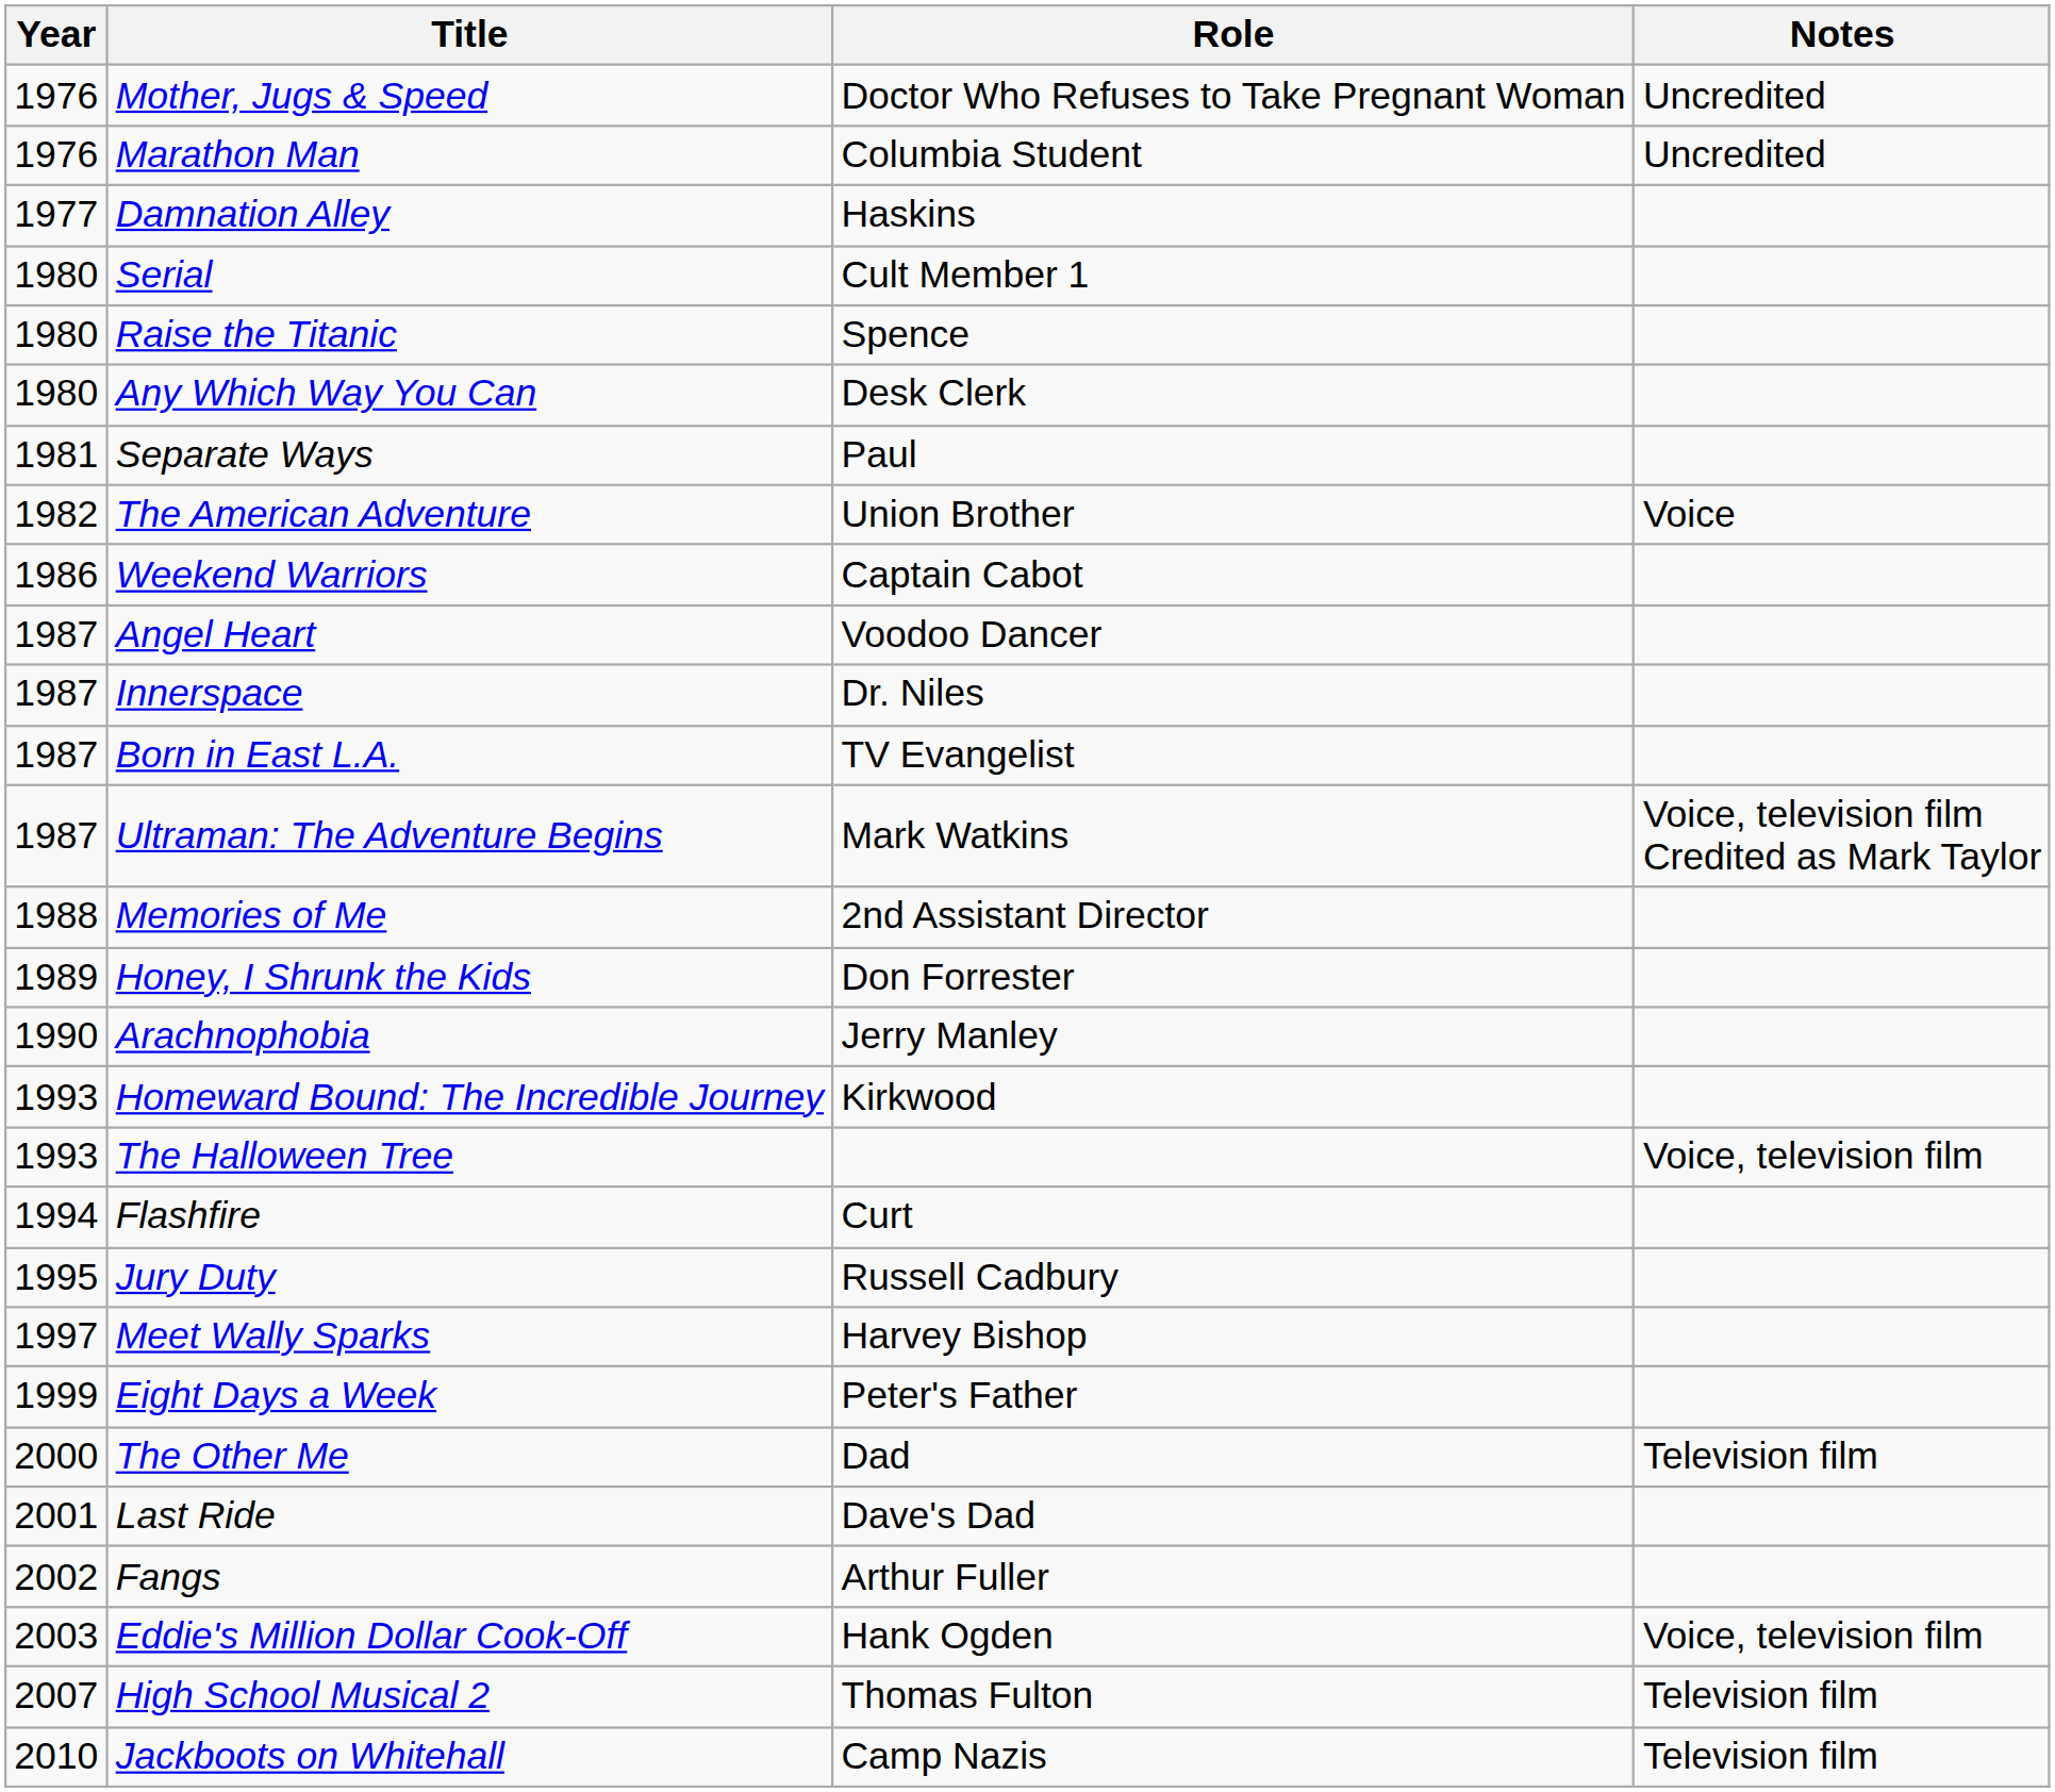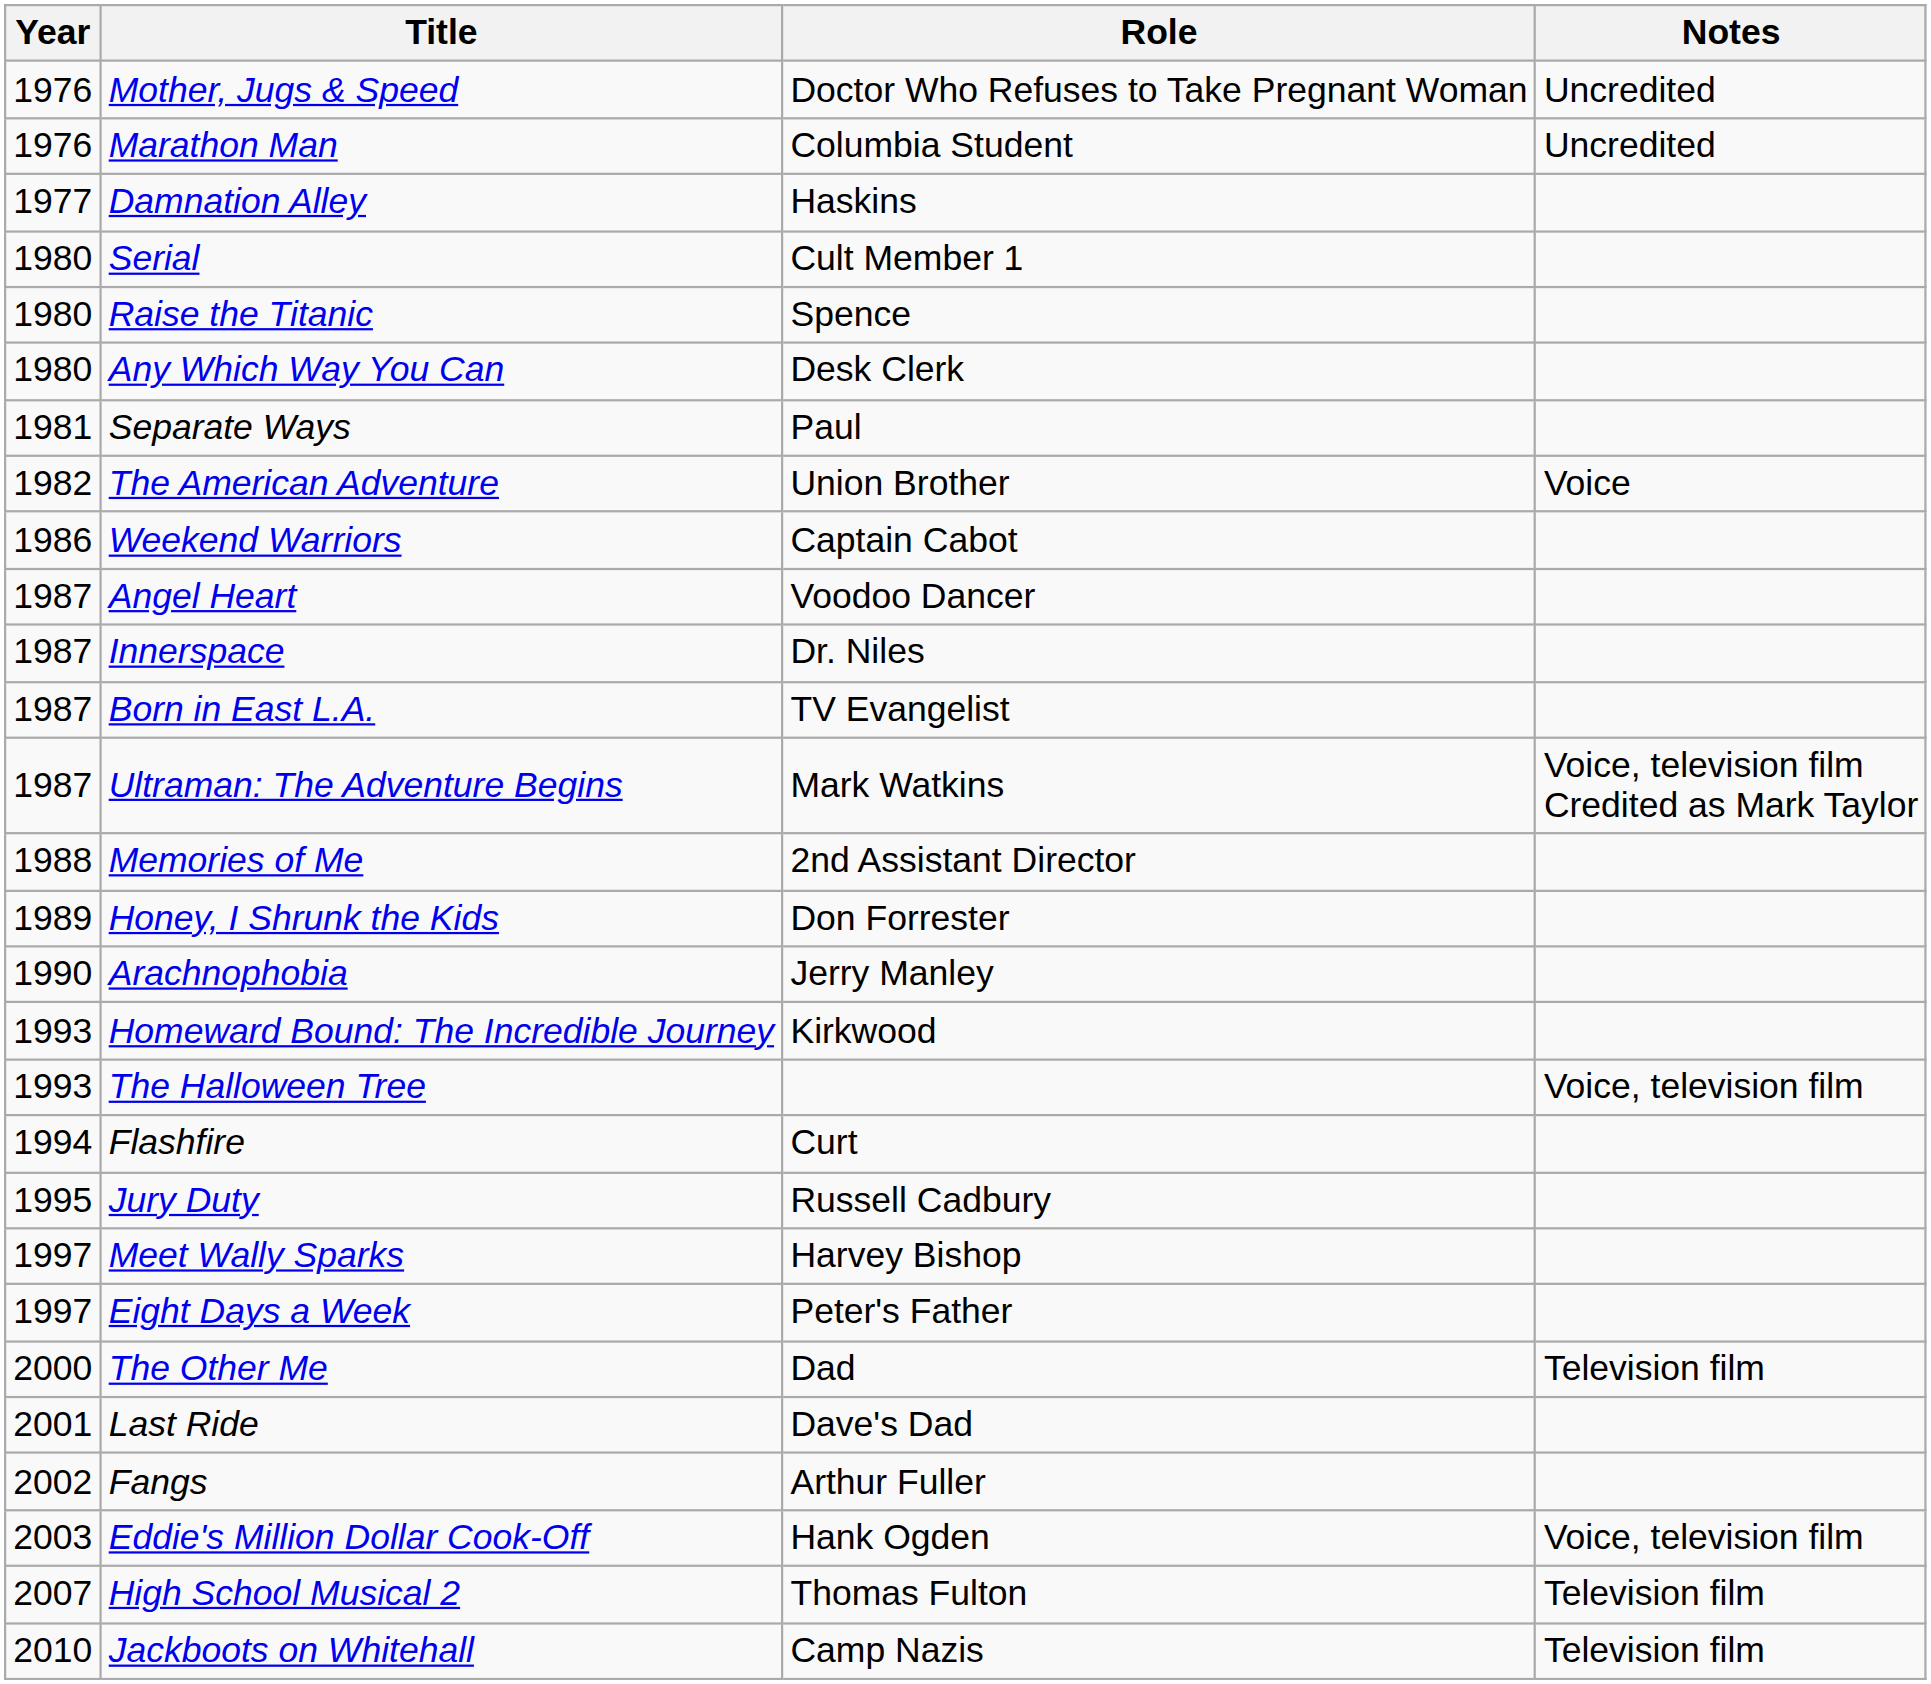 <table class="wikitable sortable plainrowheaders" style="white-space:nowrap">
 <tr>
 <th>Year</th>
 <th>Title</th>
 <th>Role</th>
 <th>Notes</th>
 </tr>
 <tr>
 <td>1976</td>
 <td><em><a href='#'>Mother, Jugs & Speed</a></em></td>
 <td>Doctor Who Refuses to Take Pregnant Woman</td>
 <td>Uncredited</td>
 </tr>
 <tr>
 <td>1976</td>
 <td><em><a href='#'>Marathon Man</a></em></td>
 <td>Columbia Student</td>
 <td>Uncredited</td>
 </tr>
 <tr>
 <td>1977</td>
 <td><em><a href='#'>Damnation Alley</a></em></td>
 <td>Haskins</td>
 <td></td>
 </tr>
 <tr>
 <td>1980</td>
 <td><em><a href='#'>Serial</a></em></td>
 <td>Cult Member 1</td>
 <td></td>
 </tr>
 <tr>
 <td>1980</td>
 <td><em><a href='#'>Raise the Titanic</a></em></td>
 <td>Spence</td>
 <td></td>
 </tr>
 <tr>
 <td>1980</td>
 <td><em><a href='#'>Any Which Way You Can</a></em></td>
 <td>Desk Clerk</td>
 <td></td>
 </tr>
 <tr>
 <td>1981</td>
 <td><em>Separate Ways</em></td>
 <td>Paul</td>
 <td></td>
 </tr>
 <tr>
 <td>1982</td>
 <td><em><a href='#'>The American Adventure</a></em></td>
 <td>Union Brother</td>
 <td>Voice</td>
 </tr>
 <tr>
 <td>1986</td>
 <td><em><a href='#'>Weekend Warriors</a></em></td>
 <td>Captain Cabot</td>
 <td></td>
 </tr>
 <tr>
 <td>1987</td>
 <td><em><a href='#'>Angel Heart</a></em></td>
 <td>Voodoo Dancer</td>
 <td></td>
 </tr>
 <tr>
 <td>1987</td>
 <td><em><a href='#'>Innerspace</a></em></td>
 <td>Dr. Niles</td>
 <td></td>
 </tr>
 <tr>
 <td>1987</td>
 <td><em><a href='#'>Born in East L.A.</a></em></td>
 <td>TV Evangelist</td>
 <td></td>
 </tr>
 <tr>
 <td>1987</td>
 <td><em><a href='#'>Ultraman: The Adventure Begins</a></em></td>
 <td>Mark Watkins</td>
 <td>Voice, television film<br>Credited as Mark Taylor</td>
 </tr>
 <tr>
 <td>1988</td>
 <td><em><a href='#'>Memories of Me</a></em></td>
 <td>2nd Assistant Director</td>
 <td></td>
 </tr>
 <tr>
 <td>1989</td>
 <td><em><a href='#'>Honey, I Shrunk the Kids</a></em></td>
 <td>Don Forrester</td>
 <td></td>
 </tr>
 <tr>
 <td>1990</td>
 <td><em><a href='#'>Arachnophobia</a></em></td>
 <td>Jerry Manley</td>
 <td></td>
 </tr>
 <tr>
 <td>1993</td>
 <td><em><a href='#'>Homeward Bound: The Incredible Journey</a></em></td>
 <td>Kirkwood</td>
 <td></td>
 </tr>
 <tr>
 <td>1993</td>
 <td><em><a href='#'>The Halloween Tree</a></em></td>
 <td></td>
 <td>Voice, television film</td>
 </tr>
 <tr>
 <td>1994</td>
 <td><em>Flashfire</em></td>
 <td>Curt</td>
 <td></td>
 </tr>
 <tr>
 <td>1995</td>
 <td><em><a href='#'>Jury Duty</a></em></td>
 <td>Russell Cadbury</td>
 <td></td>
 </tr>
 <tr>
 <td>1997</td>
 <td><em><a href='#'>Meet Wally Sparks</a></em></td>
 <td>Harvey Bishop</td>
 <td></td>
 </tr>
 <tr>
-<td>1999</td>
+<td>1997</td>
 <td><em><a href='#'>Eight Days a Week</a></em></td>
 <td>Peter's Father</td>
 <td></td>
 </tr>
 <tr>
 <td>2000</td>
 <td><em><a href='#'>The Other Me</a></em></td>
 <td>Dad</td>
 <td>Television film</td>
 </tr>
 <tr>
 <td>2001</td>
 <td><em>Last Ride</em></td>
 <td>Dave's Dad</td>
 <td></td>
 </tr>
 <tr>
 <td>2002</td>
 <td><em>Fangs</em></td>
 <td>Arthur Fuller</td>
 <td></td>
 </tr>
 <tr>
 <td>2003</td>
 <td><em><a href='#'>Eddie's Million Dollar Cook-Off</a></em></td>
 <td>Hank Ogden</td>
 <td>Voice, television film</td>
 </tr>
 <tr>
 <td>2007</td>
 <td><em><a href='#'>High School Musical 2</a></em></td>
 <td>Thomas Fulton</td>
 <td>Television film</td>
 </tr>
 <tr>
 <td>2010</td>
 <td><em><a href='#'>Jackboots on Whitehall</a></em></td>
 <td>Camp Nazis</td>
 <td>Television film</td>
 </tr>
 </table>
